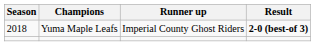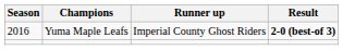 <table class="wikitable">
 <tr>
 <th>Season</th>
 <th>Champions</th>
 <th>Runner up</th>
 <th>Result</th>
 </tr>
 <tr>
-<td>2018</td>
+<td>2016</td>
 <td>Yuma Maple Leafs</td>
 <td>Imperial County Ghost Riders</td>
 <td><strong>2-0 (best-of 3)</strong></td>
 </tr>
 <tr>
 <td></td>
 <td></td>
 <td></td>
 <td></td>
 </tr>
 </table>
